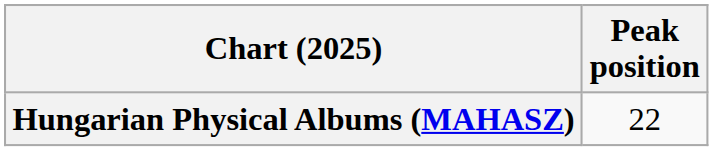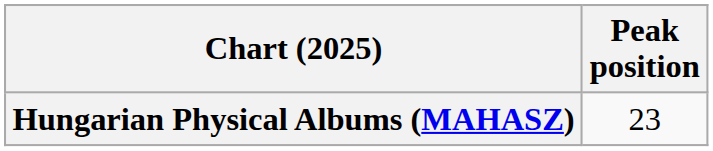 <table class="wikitable sortable plainrowheaders" style="text-align:center">
 <tr>
 <th scope="col">Chart (2025)</th>
 <th scope="col">Peak<br>position</th>
 </tr>
 <tr>
 <th scope="row">Hungarian Physical Albums (<a href='#'>MAHASZ</a>)</th>
-<td>22</td>
+<td>23</td>
 </tr>
 </table>
